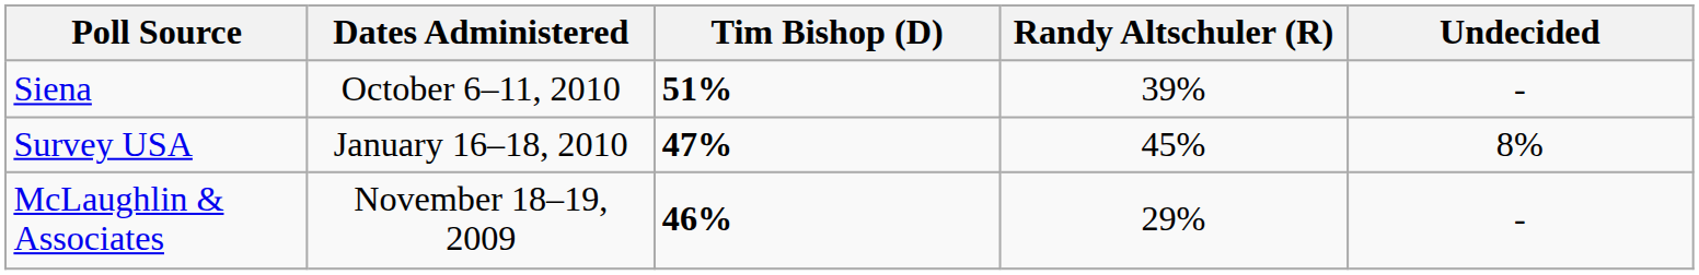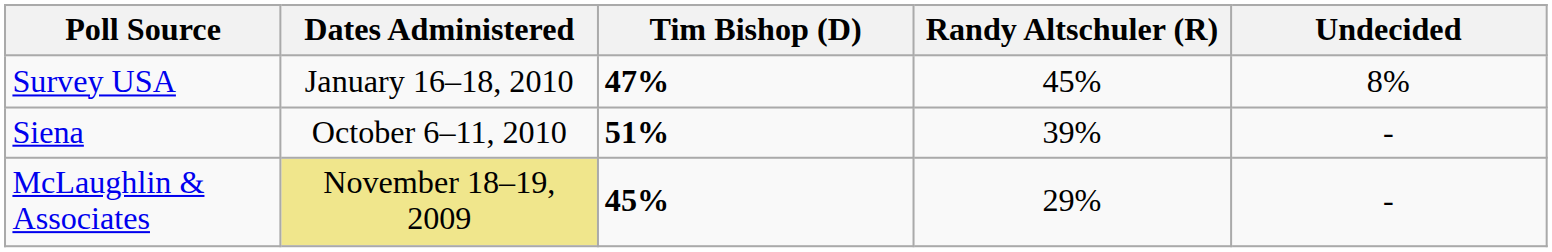 <table class="wikitable">
 <tr style="vertical-align:bottom;">
 <th style="width:130px;">Poll Source</th>
 <th style="width:150px;">Dates Administered</th>
 <th style="width:150px;">Tim Bishop (D)</th>
 <th style="width:150px;">Randy Altschuler (R)</th>
 <th style="width:150px;">Undecided</th>
 </tr>
 <tr>
+<td><a href='#'>Survey USA</a></td>
+<td style="text-align:center;">January 16–18, 2010</td>
+<td><strong>47%</strong></td>
+<td style="text-align:center;">45%</td>
+<td style="text-align:center;">8%</td>
+</tr>
+<tr>
 <td><a href='#'>Siena</a></td>
 <td style="text-align:center;">October 6–11, 2010</td>
 <td><strong>51%</strong></td>
 <td style="text-align:center;">39%</td>
 <td style="text-align:center;">-</td>
 </tr>
 <tr>
-<td><a href='#'>Survey USA</a></td>
-<td style="text-align:center;">January 16–18, 2010</td>
-<td><strong>47%</strong></td>
-<td style="text-align:center;">45%</td>
-<td style="text-align:center;">8%</td>
-</tr>
-<tr>
 <td><a href='#'>McLaughlin & Associates</a></td>
-<td style="text-align:center;">November 18–19, 2009</td>
-<td><strong>46%</strong></td>
+<td style="background: khaki; text-align:center;">November 18–19, 2009</td>
+<td><strong>45%</strong></td>
 <td style="text-align:center;">29%</td>
 <td style="text-align:center;">-</td>
 </tr>
 </table>
